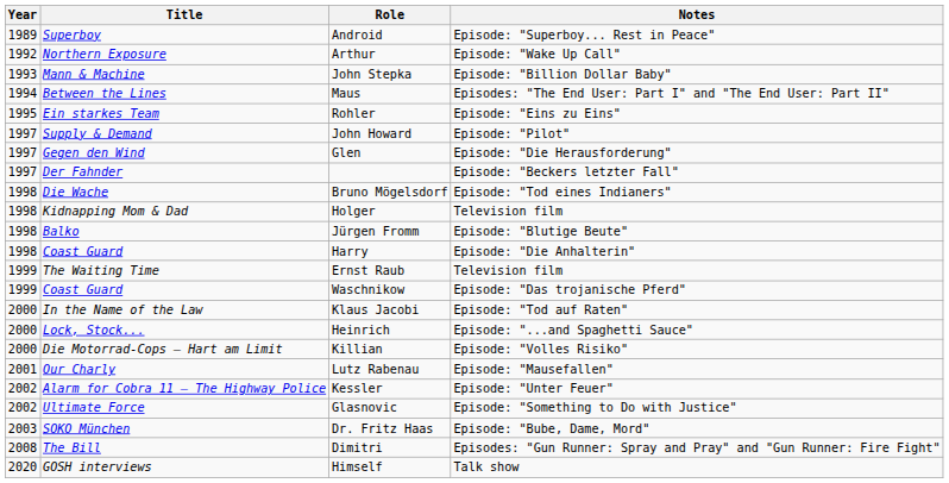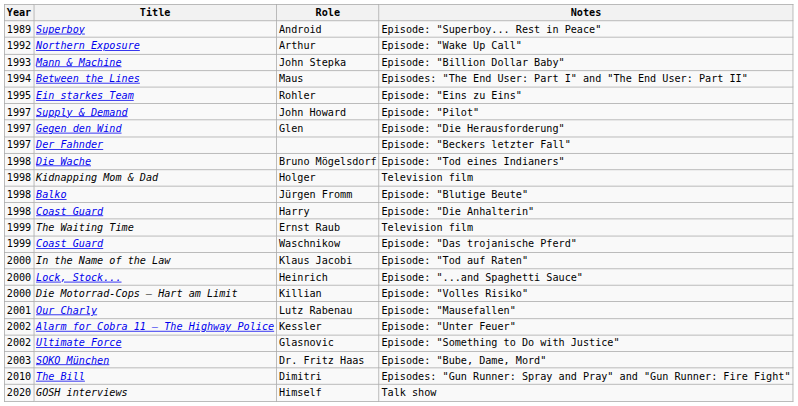 <table class="wikitable sortable">
 <tr>
 <th>Year</th>
 <th>Title</th>
 <th>Role</th>
 <th>Notes</th>
 </tr>
 <tr>
 <td>1989</td>
 <td><em><a href='#'>Superboy</a></em></td>
 <td>Android</td>
 <td>Episode: "Superboy... Rest in Peace"</td>
 </tr>
 <tr>
 <td>1992</td>
 <td><em><a href='#'>Northern Exposure</a></em></td>
 <td>Arthur</td>
 <td>Episode: "Wake Up Call"</td>
 </tr>
 <tr>
 <td>1993</td>
 <td><em><a href='#'>Mann & Machine</a></em></td>
 <td>John Stepka</td>
 <td>Episode: "Billion Dollar Baby"</td>
 </tr>
 <tr>
 <td>1994</td>
 <td><em><a href='#'>Between the Lines</a></em></td>
 <td>Maus</td>
 <td>Episodes: "The End User: Part I" and "The End User: Part II"</td>
 </tr>
 <tr>
 <td>1995</td>
 <td><em><a href='#'>Ein starkes Team</a></em></td>
 <td>Rohler</td>
 <td>Episode: "Eins zu Eins"</td>
 </tr>
 <tr>
 <td>1997</td>
 <td><em><a href='#'>Supply & Demand</a></em></td>
 <td>John Howard</td>
 <td>Episode: "Pilot"</td>
 </tr>
 <tr>
 <td>1997</td>
 <td><em><a href='#'>Gegen den Wind</a></em></td>
 <td>Glen</td>
 <td>Episode: "Die Herausforderung"</td>
 </tr>
 <tr>
 <td>1997</td>
 <td><em><a href='#'>Der Fahnder</a></em></td>
 <td></td>
 <td>Episode: "Beckers letzter Fall"</td>
 </tr>
 <tr>
 <td>1998</td>
 <td><em><a href='#'>Die Wache</a></em></td>
 <td>Bruno Mögelsdorf</td>
 <td>Episode: "Tod eines Indianers"</td>
 </tr>
 <tr>
 <td>1998</td>
 <td><em>Kidnapping Mom & Dad</em></td>
 <td>Holger</td>
 <td>Television film</td>
 </tr>
 <tr>
 <td>1998</td>
 <td><em><a href='#'>Balko</a></em></td>
 <td>Jürgen Fromm</td>
 <td>Episode: "Blutige Beute"</td>
 </tr>
 <tr>
 <td>1998</td>
 <td><em><a href='#'>Coast Guard</a></em></td>
 <td>Harry</td>
 <td>Episode: "Die Anhalterin"</td>
 </tr>
 <tr>
 <td>1999</td>
 <td><em>The Waiting Time</em></td>
 <td>Ernst Raub</td>
 <td>Television film</td>
 </tr>
 <tr>
 <td>1999</td>
 <td><em><a href='#'>Coast Guard</a></em></td>
 <td>Waschnikow</td>
 <td>Episode: "Das trojanische Pferd"</td>
 </tr>
 <tr>
 <td>2000</td>
 <td><em>In the Name of the Law</em></td>
 <td>Klaus Jacobi</td>
 <td>Episode: "Tod auf Raten"</td>
 </tr>
 <tr>
 <td>2000</td>
 <td><em><a href='#'>Lock, Stock...</a></em></td>
 <td>Heinrich</td>
 <td>Episode: "...and Spaghetti Sauce"</td>
 </tr>
 <tr>
 <td>2000</td>
 <td><em>Die Motorrad-Cops – Hart am Limit</em></td>
 <td>Killian</td>
 <td>Episode: "Volles Risiko"</td>
 </tr>
 <tr>
 <td>2001</td>
 <td><em><a href='#'>Our Charly</a></em></td>
 <td>Lutz Rabenau</td>
 <td>Episode: "Mausefallen"</td>
 </tr>
 <tr>
 <td>2002</td>
 <td><em><a href='#'>Alarm for Cobra 11 – The Highway Police</a></em></td>
 <td>Kessler</td>
 <td>Episode: "Unter Feuer"</td>
 </tr>
 <tr>
 <td>2002</td>
 <td><em><a href='#'>Ultimate Force</a></em></td>
 <td>Glasnovic</td>
 <td>Episode: "Something to Do with Justice"</td>
 </tr>
 <tr>
 <td>2003</td>
 <td><em><a href='#'>SOKO München</a></em></td>
 <td>Dr. Fritz Haas</td>
 <td>Episode: "Bube, Dame, Mord"</td>
 </tr>
 <tr>
-<td>2008</td>
+<td>2010</td>
 <td><em><a href='#'>The Bill</a></em></td>
 <td>Dimitri</td>
 <td>Episodes: "Gun Runner: Spray and Pray" and "Gun Runner: Fire Fight"</td>
 </tr>
 <tr>
 <td>2020</td>
 <td><em>GOSH interviews</em></td>
 <td>Himself</td>
 <td>Talk show</td>
 </tr>
 </table>
